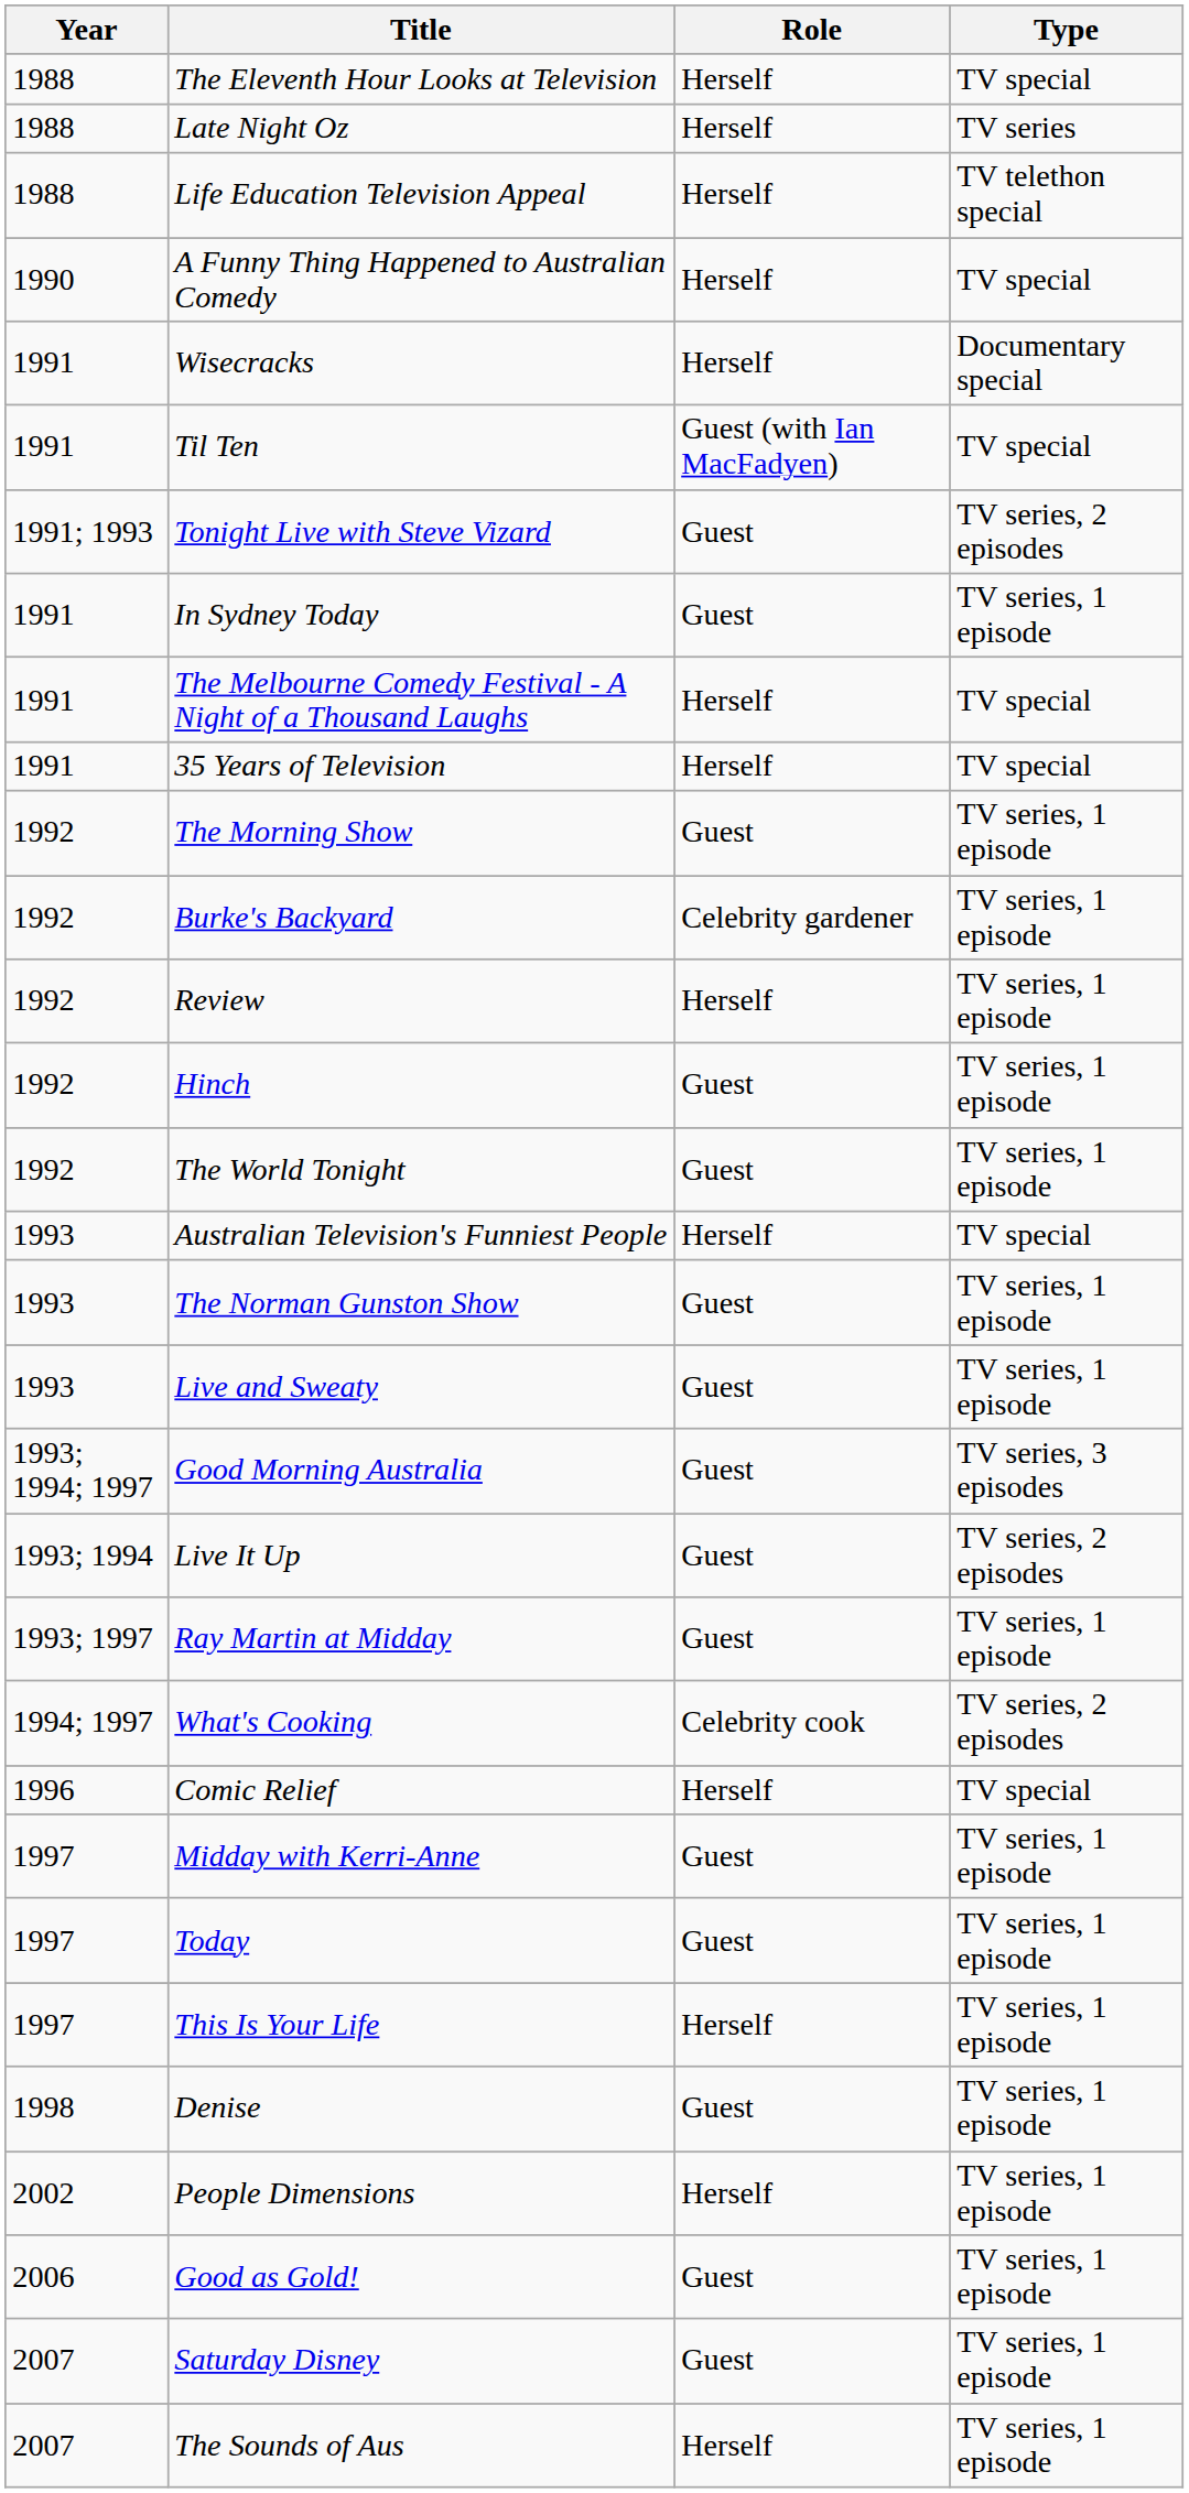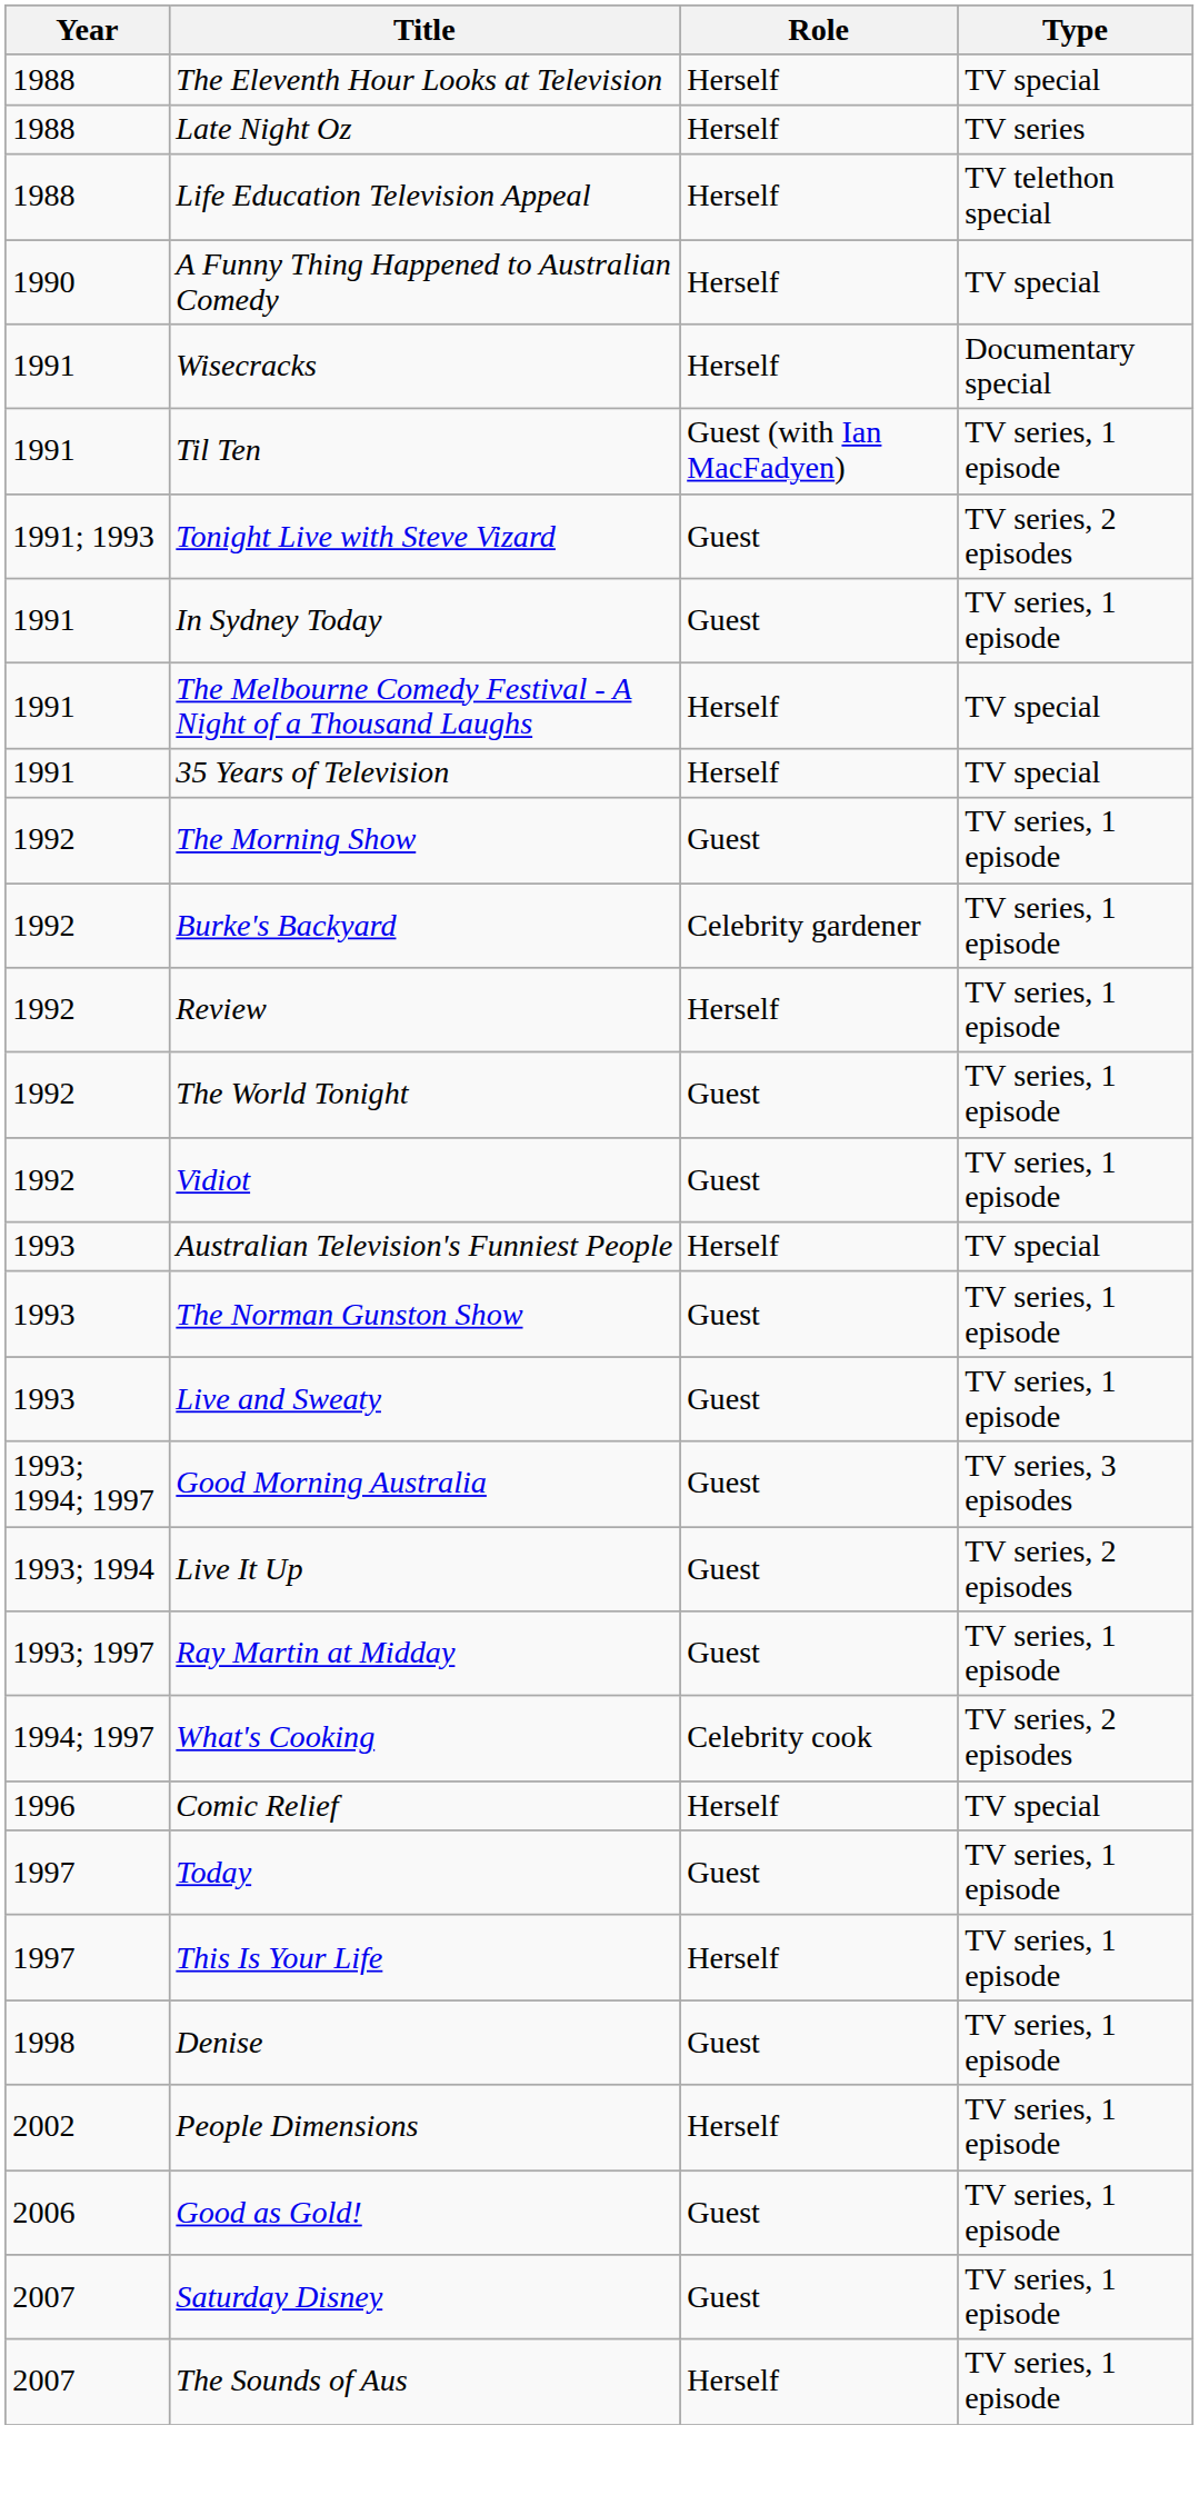 <table class="wikitable sortable">
 <tr>
 <th>Year</th>
 <th>Title</th>
 <th>Role</th>
 <th class="unsortable">Type</th>
 </tr>
 <tr>
 <td>1988</td>
 <td><em>The Eleventh Hour Looks at Television</em></td>
 <td>Herself</td>
 <td>TV special</td>
 </tr>
 <tr>
 <td>1988</td>
 <td><em>Late Night Oz</em></td>
 <td>Herself</td>
 <td>TV series</td>
 </tr>
 <tr>
 <td>1988</td>
 <td><em>Life Education Television Appeal</em></td>
 <td>Herself</td>
 <td>TV telethon special</td>
 </tr>
 <tr>
 <td>1990</td>
 <td><em>A Funny Thing Happened to Australian Comedy</em></td>
 <td>Herself</td>
 <td>TV special</td>
 </tr>
 <tr>
 <td>1991</td>
 <td><em>Wisecracks</em></td>
 <td>Herself</td>
 <td>Documentary special</td>
 </tr>
 <tr>
 <td>1991</td>
 <td><em>Til Ten</em></td>
 <td>Guest (with <a href='#'>Ian MacFadyen</a>)</td>
-<td>TV special</td>
+<td>TV series, 1 episode</td>
 </tr>
 <tr>
 <td>1991; 1993</td>
 <td><em><a href='#'>Tonight Live with Steve Vizard</a></em></td>
 <td>Guest</td>
 <td>TV series, 2 episodes</td>
 </tr>
 <tr>
 <td>1991</td>
 <td><em>In Sydney Today</em></td>
 <td>Guest</td>
 <td>TV series, 1 episode</td>
 </tr>
 <tr>
 <td>1991</td>
 <td><em><a href='#'>The Melbourne Comedy Festival - A Night of a Thousand Laughs</a></em></td>
 <td>Herself</td>
 <td>TV special</td>
 </tr>
 <tr>
 <td>1991</td>
 <td><em>35 Years of Television</em></td>
 <td>Herself</td>
 <td>TV special</td>
 </tr>
 <tr>
 <td>1992</td>
 <td><em><a href='#'>The Morning Show</a></em></td>
 <td>Guest</td>
 <td>TV series, 1 episode</td>
 </tr>
 <tr>
 <td>1992</td>
 <td><em><a href='#'>Burke's Backyard</a></em></td>
 <td>Celebrity gardener</td>
 <td>TV series, 1 episode</td>
 </tr>
 <tr>
 <td>1992</td>
 <td><em>Review</em></td>
 <td>Herself</td>
 <td>TV series, 1 episode</td>
 </tr>
 <tr>
 <td>1992</td>
-<td><em><a href='#'>Hinch</a></em></td>
+<td><em>The World Tonight</em></td>
 <td>Guest</td>
 <td>TV series, 1 episode</td>
 </tr>
 <tr>
 <td>1992</td>
-<td><em>The World Tonight</em></td>
+<td><em><a href='#'>Vidiot</a></em></td>
 <td>Guest</td>
 <td>TV series, 1 episode</td>
 </tr>
 <tr>
 <td>1993</td>
 <td><em>Australian Television's Funniest People</em></td>
 <td>Herself</td>
 <td>TV special</td>
 </tr>
 <tr>
 <td>1993</td>
 <td><em><a href='#'>The Norman Gunston Show</a></em></td>
 <td>Guest</td>
 <td>TV series, 1 episode</td>
 </tr>
 <tr>
 <td>1993</td>
 <td><em><a href='#'>Live and Sweaty</a></em></td>
 <td>Guest</td>
 <td>TV series, 1 episode</td>
 </tr>
 <tr>
 <td>1993; 1994; 1997</td>
 <td><em><a href='#'>Good Morning Australia</a></em></td>
 <td>Guest</td>
 <td>TV series, 3 episodes</td>
 </tr>
 <tr>
 <td>1993; 1994</td>
 <td><em>Live It Up</em></td>
 <td>Guest</td>
 <td>TV series, 2 episodes</td>
 </tr>
 <tr>
 <td>1993; 1997</td>
 <td><em><a href='#'>Ray Martin at Midday</a></em></td>
 <td>Guest</td>
 <td>TV series, 1 episode</td>
 </tr>
 <tr>
 <td>1994; 1997</td>
 <td><em><a href='#'>What's Cooking</a></em></td>
 <td>Celebrity cook</td>
 <td>TV series, 2 episodes</td>
 </tr>
 <tr>
 <td>1996</td>
 <td><em>Comic Relief</em></td>
 <td>Herself</td>
 <td>TV special</td>
 </tr>
 <tr>
 <td>1997</td>
-<td><em><a href='#'>Midday with Kerri-Anne</a></em></td>
-<td>Guest</td>
-<td>TV series, 1 episode</td>
-</tr>
-<tr>
-<td>1997</td>
 <td><em><a href='#'>Today</a></em></td>
 <td>Guest</td>
 <td>TV series, 1 episode</td>
 </tr>
 <tr>
 <td>1997</td>
 <td><em><a href='#'>This Is Your Life</a></em></td>
 <td>Herself</td>
 <td>TV series, 1 episode</td>
 </tr>
 <tr>
 <td>1998</td>
 <td><em>Denise</em></td>
 <td>Guest</td>
 <td>TV series, 1 episode</td>
 </tr>
 <tr>
 <td>2002</td>
 <td><em>People Dimensions</em></td>
 <td>Herself</td>
 <td>TV series, 1 episode</td>
 </tr>
 <tr>
 <td>2006</td>
 <td><em><a href='#'>Good as Gold!</a></em></td>
 <td>Guest</td>
 <td>TV series, 1 episode</td>
 </tr>
 <tr>
 <td>2007</td>
 <td><em><a href='#'>Saturday Disney</a></em></td>
 <td>Guest</td>
 <td>TV series, 1 episode</td>
 </tr>
 <tr>
 <td>2007</td>
 <td><em>The Sounds of Aus</em></td>
 <td>Herself</td>
 <td>TV series, 1 episode</td>
 </tr>
 </table>
